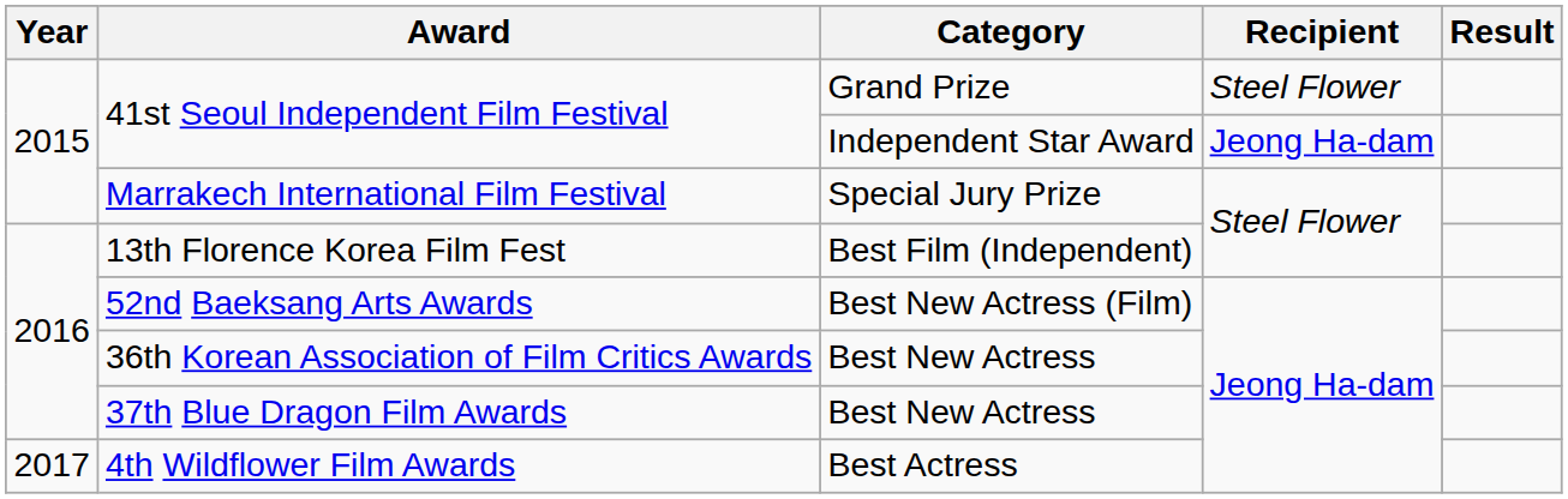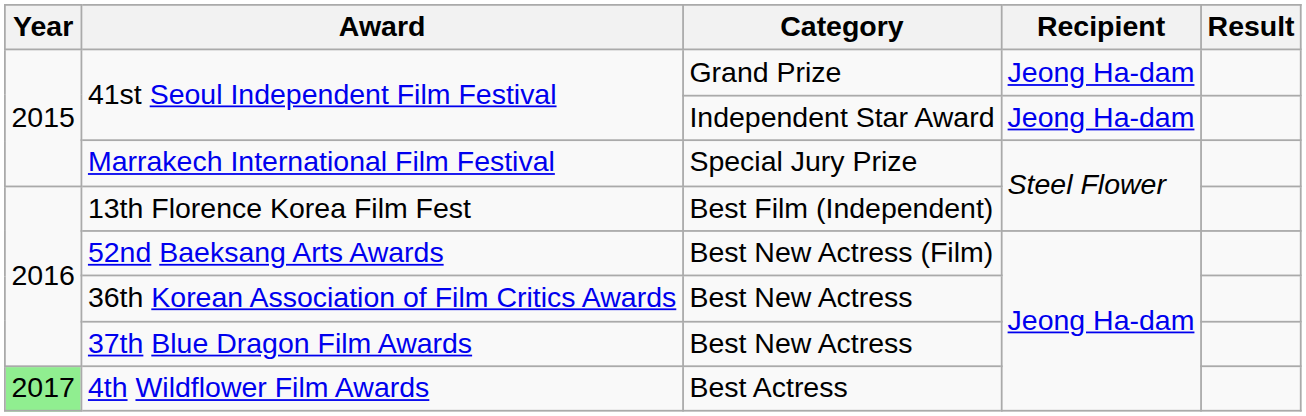 <table class="wikitable">
 <tr>
 <th>Year</th>
 <th>Award</th>
 <th>Category</th>
 <th>Recipient</th>
 <th>Result</th>
 </tr>
 <tr>
 <td rowspan=3>2015</td>
 <td rowspan=2>41st <a href='#'>Seoul Independent Film Festival</a></td>
 <td>Grand Prize</td>
-<td><em>Steel Flower</em></td>
+<td><a href='#'>Jeong Ha-dam</a></td>
 <td></td>
 </tr>
 <tr>
 <td>Independent Star Award</td>
 <td><a href='#'>Jeong Ha-dam</a></td>
 <td></td>
 </tr>
 <tr>
 <td><a href='#'>Marrakech International Film Festival</a></td>
 <td>Special Jury Prize</td>
 <td rowspan=2><em>Steel Flower</em></td>
 <td></td>
 </tr>
 <tr>
 <td rowspan="4">2016</td>
 <td>13th Florence Korea Film Fest</td>
 <td>Best Film (Independent)</td>
 <td></td>
 </tr>
 <tr>
 <td><a href='#'>52nd</a> <a href='#'>Baeksang Arts Awards</a></td>
 <td>Best New Actress (Film)</td>
 <td rowspan="4"><a href='#'>Jeong Ha-dam</a></td>
 <td></td>
 </tr>
 <tr>
 <td>36th <a href='#'>Korean Association of Film Critics Awards</a></td>
 <td>Best New Actress</td>
 <td></td>
 </tr>
 <tr>
 <td><a href='#'>37th</a> <a href='#'>Blue Dragon Film Awards</a></td>
 <td>Best New Actress</td>
 <td></td>
 </tr>
 <tr>
-<td>2017</td>
+<td style="background: lightgreen;">2017</td>
 <td><a href='#'>4th</a> <a href='#'>Wildflower Film Awards</a></td>
 <td>Best Actress</td>
 <td></td>
 </tr>
 </table>
